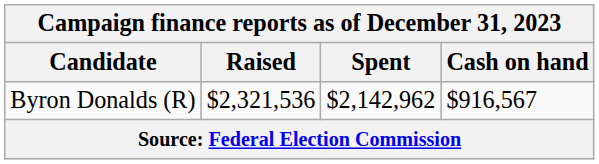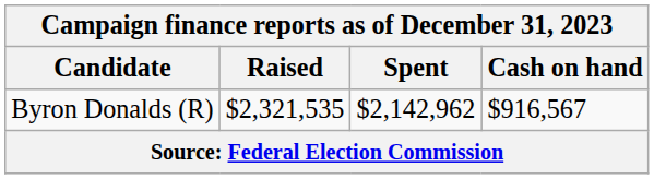 <table class="wikitable sortable">
 <tr>
 <th colspan=4>Campaign finance reports as of December 31, 2023</th>
 </tr>
 <tr style="text-align:center;">
 <th>Candidate</th>
 <th>Raised</th>
 <th>Spent</th>
 <th>Cash on hand</th>
 </tr>
 <tr>
 <td>Byron Donalds (R)</td>
-<td>$2,321,536</td>
+<td>$2,321,535</td>
 <td>$2,142,962</td>
 <td>$916,567</td>
 </tr>
 <tr>
 <th colspan="4"><small>Source: <a href='#'>Federal Election Commission</a></small></th>
 </tr>
 </table>
